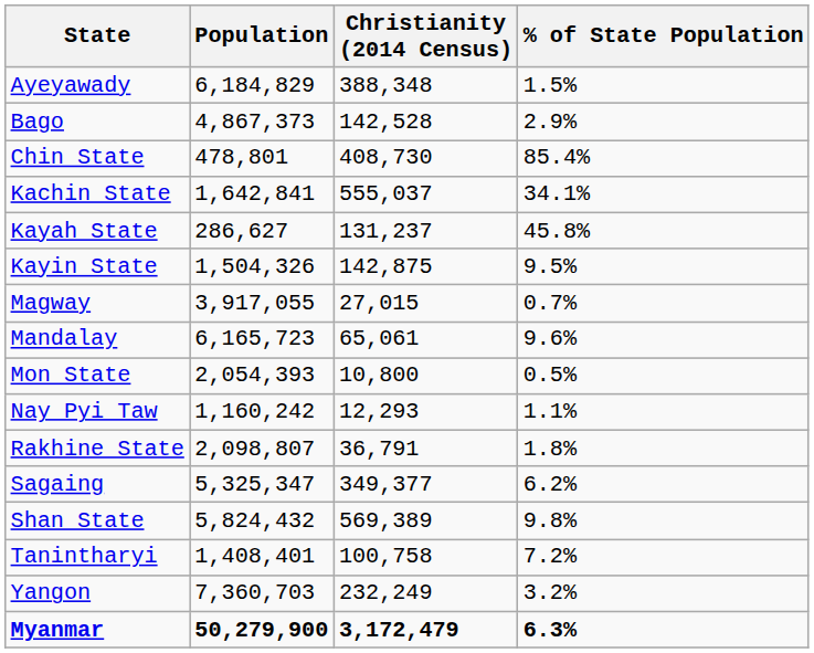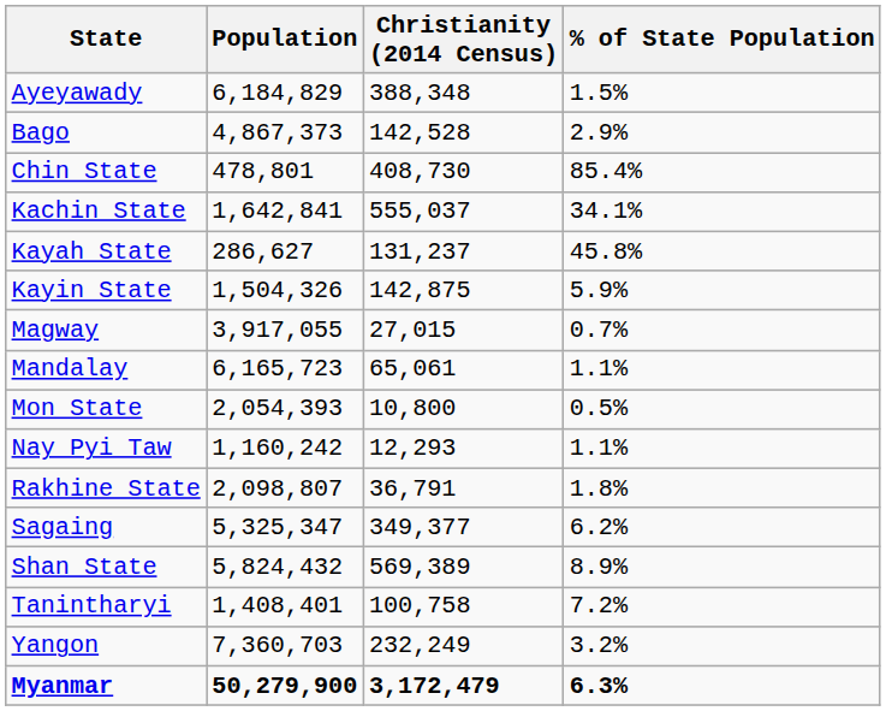 <table class="wikitable sortable">
 <tr>
 <th>State</th>
 <th>Population</th>
 <th>Christianity<br>(2014 Census)</th>
 <th>% of State Population</th>
 </tr>
 <tr>
 <td><a href='#'>Ayeyawady</a></td>
 <td>6,184,829</td>
 <td>388,348</td>
 <td>1.5%</td>
 </tr>
 <tr>
 <td><a href='#'>Bago</a></td>
 <td>4,867,373</td>
 <td>142,528</td>
 <td>2.9%</td>
 </tr>
 <tr>
 <td><a href='#'>Chin State</a></td>
 <td>478,801</td>
 <td>408,730</td>
 <td>85.4%</td>
 </tr>
 <tr>
 <td><a href='#'>Kachin State</a></td>
 <td>1,642,841</td>
 <td>555,037</td>
 <td>34.1%</td>
 </tr>
 <tr>
 <td><a href='#'>Kayah State</a></td>
 <td>286,627</td>
 <td>131,237</td>
 <td>45.8%</td>
 </tr>
 <tr>
 <td><a href='#'>Kayin State</a></td>
 <td>1,504,326</td>
 <td>142,875</td>
-<td>9.5%</td>
+<td>5.9%</td>
 </tr>
 <tr>
 <td><a href='#'>Magway</a></td>
 <td>3,917,055</td>
 <td>27,015</td>
 <td>0.7%</td>
 </tr>
 <tr>
 <td><a href='#'>Mandalay</a></td>
 <td>6,165,723</td>
 <td>65,061</td>
-<td>9.6%</td>
+<td>1.1%</td>
 </tr>
 <tr>
 <td><a href='#'>Mon State</a></td>
 <td>2,054,393</td>
 <td>10,800</td>
 <td>0.5%</td>
 </tr>
 <tr>
 <td><a href='#'>Nay Pyi Taw</a></td>
 <td>1,160,242</td>
 <td>12,293</td>
 <td>1.1%</td>
 </tr>
 <tr>
 <td><a href='#'>Rakhine State</a></td>
 <td>2,098,807</td>
 <td>36,791</td>
 <td>1.8%</td>
 </tr>
 <tr>
 <td><a href='#'>Sagaing</a></td>
 <td>5,325,347</td>
 <td>349,377</td>
 <td>6.2%</td>
 </tr>
 <tr>
 <td><a href='#'>Shan State</a></td>
 <td>5,824,432</td>
 <td>569,389</td>
-<td>9.8%</td>
+<td>8.9%</td>
 </tr>
 <tr>
 <td><a href='#'>Tanintharyi</a></td>
 <td>1,408,401</td>
 <td>100,758</td>
 <td>7.2%</td>
 </tr>
 <tr>
 <td><a href='#'>Yangon</a></td>
 <td>7,360,703</td>
 <td>232,249</td>
 <td>3.2%</td>
 </tr>
 <tr>
 <td><strong><a href='#'>Myanmar</a></strong></td>
 <td><strong>50,279,900</strong></td>
 <td><strong>3,172,479</strong></td>
 <td><strong>6.3%</strong></td>
 </tr>
 </table>
